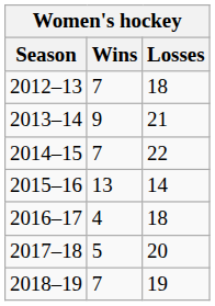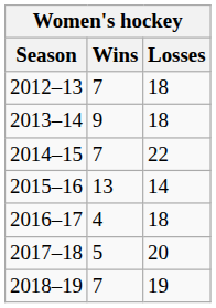 <table class="wikitable">
 <tr>
 <th colspan="3">Women's hockey</th>
 </tr>
 <tr>
 <th>Season</th>
 <th>Wins</th>
 <th>Losses</th>
 </tr>
 <tr>
 <td>2012–13</td>
 <td>7</td>
 <td>18</td>
 </tr>
 <tr>
 <td>2013–14</td>
 <td>9</td>
-<td>21</td>
+<td>18</td>
 </tr>
 <tr>
 <td>2014–15</td>
 <td>7</td>
 <td>22</td>
 </tr>
 <tr>
 <td>2015–16</td>
 <td>13</td>
 <td>14</td>
 </tr>
 <tr>
 <td>2016–17</td>
 <td>4</td>
 <td>18</td>
 </tr>
 <tr>
 <td>2017–18</td>
 <td>5</td>
 <td>20</td>
 </tr>
 <tr>
 <td>2018–19</td>
 <td>7</td>
 <td>19</td>
 </tr>
 </table>
